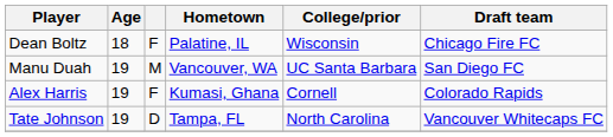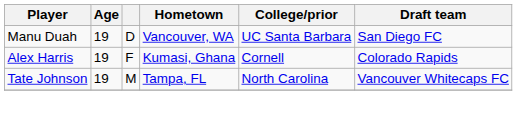 <table class="wikitable">
 <tr>
 <th>Player</th>
 <th>Age</th>
 <th></th>
 <th>Hometown</th>
 <th>College/prior</th>
 <th>Draft team</th>
 </tr>
 <tr>
-<td> Dean Boltz</td>
-<td>18</td>
-<td>F</td>
-<td><a href='#'>Palatine, IL</a></td>
-<td><a href='#'>Wisconsin</a></td>
-<td><a href='#'>Chicago Fire FC</a></td>
-</tr>
-<tr>
 <td> Manu Duah</td>
 <td>19</td>
-<td>M</td>
+<td>D</td>
 <td><a href='#'>Vancouver, WA</a></td>
 <td><a href='#'>UC Santa Barbara</a></td>
 <td><a href='#'>San Diego FC</a></td>
 </tr>
 <tr>
 <td> <a href='#'>Alex Harris</a></td>
 <td>19</td>
 <td>F</td>
 <td><a href='#'>Kumasi, Ghana</a></td>
 <td><a href='#'>Cornell</a></td>
 <td><a href='#'>Colorado Rapids</a></td>
 </tr>
 <tr>
 <td> <a href='#'>Tate Johnson</a></td>
 <td>19</td>
-<td>D</td>
+<td>M</td>
 <td><a href='#'>Tampa, FL</a></td>
 <td><a href='#'>North Carolina</a></td>
 <td><a href='#'>Vancouver Whitecaps FC</a></td>
 </tr>
 <tr>
 </tr>
 </table>
